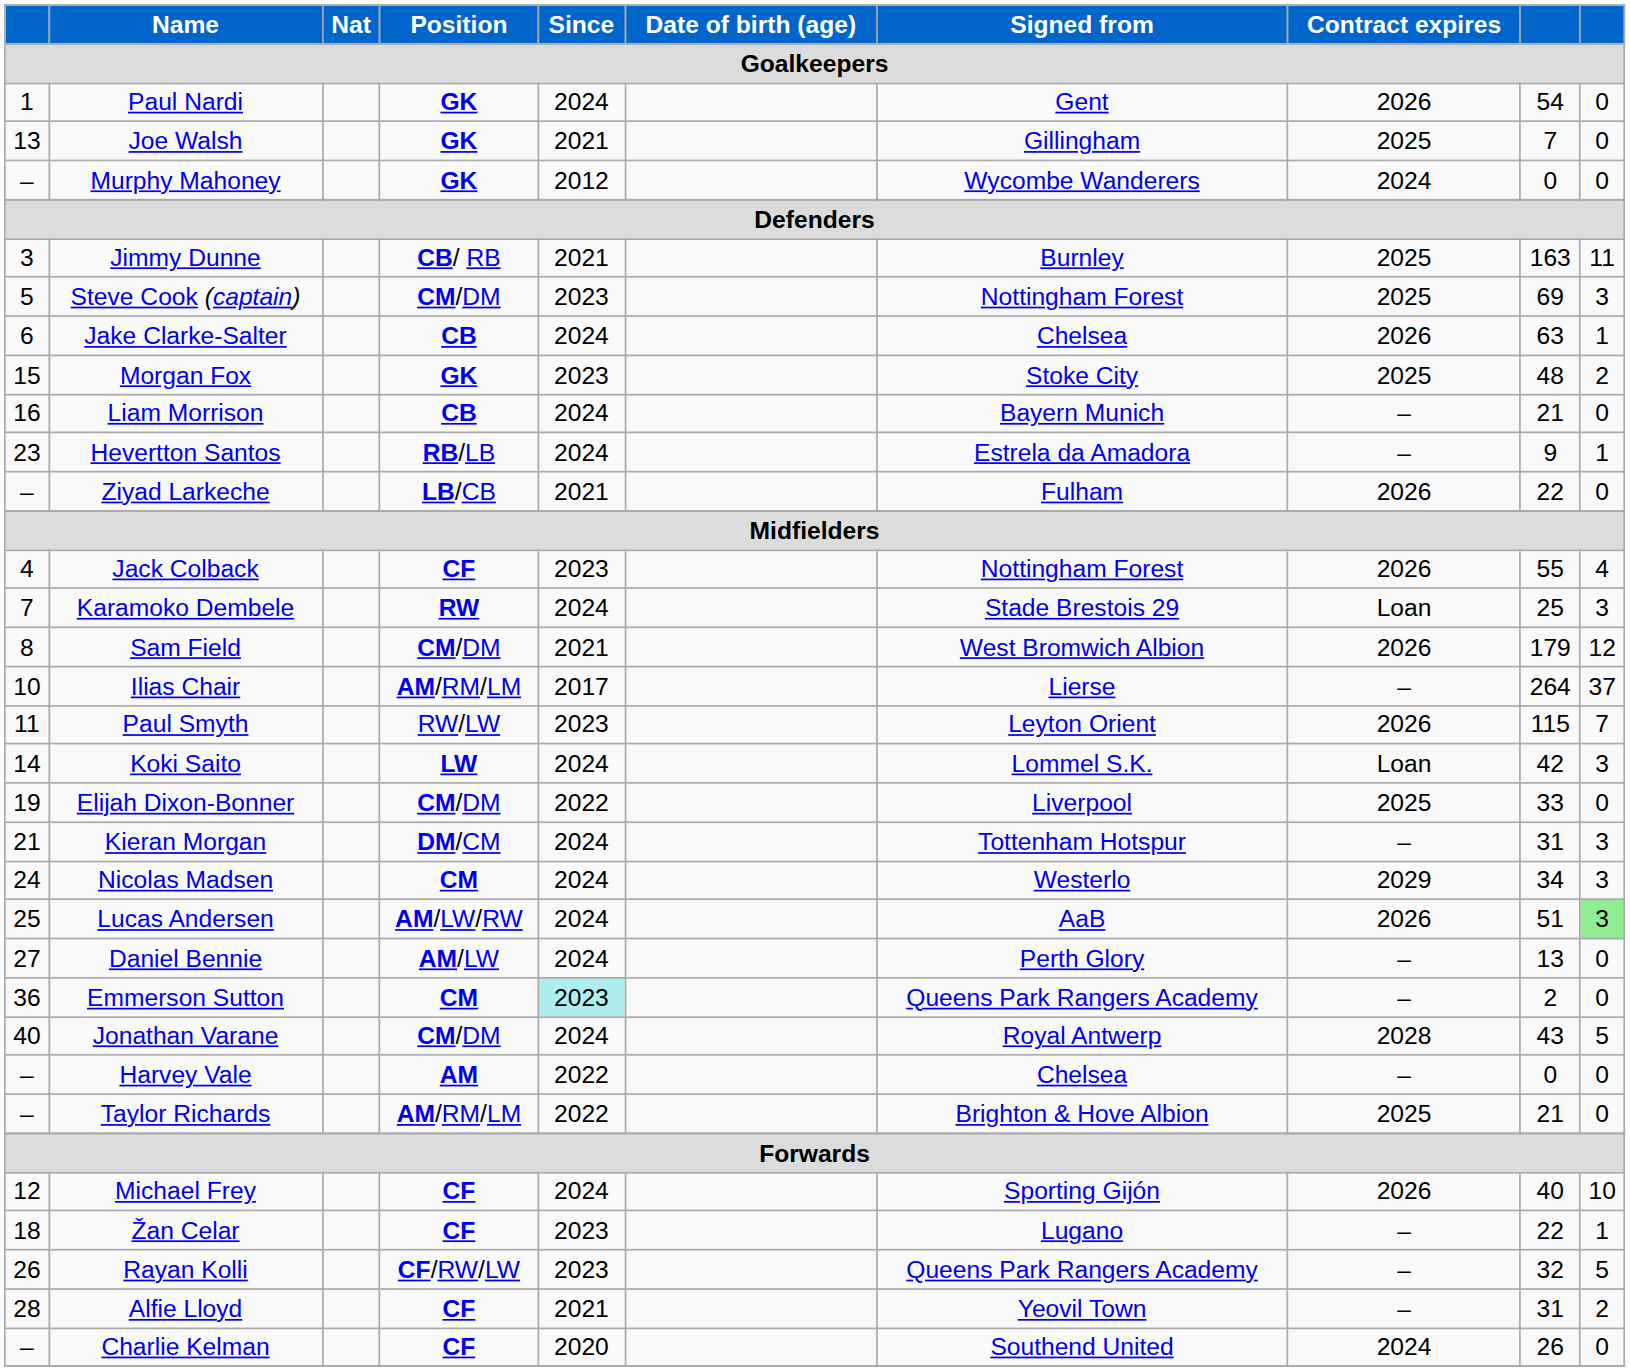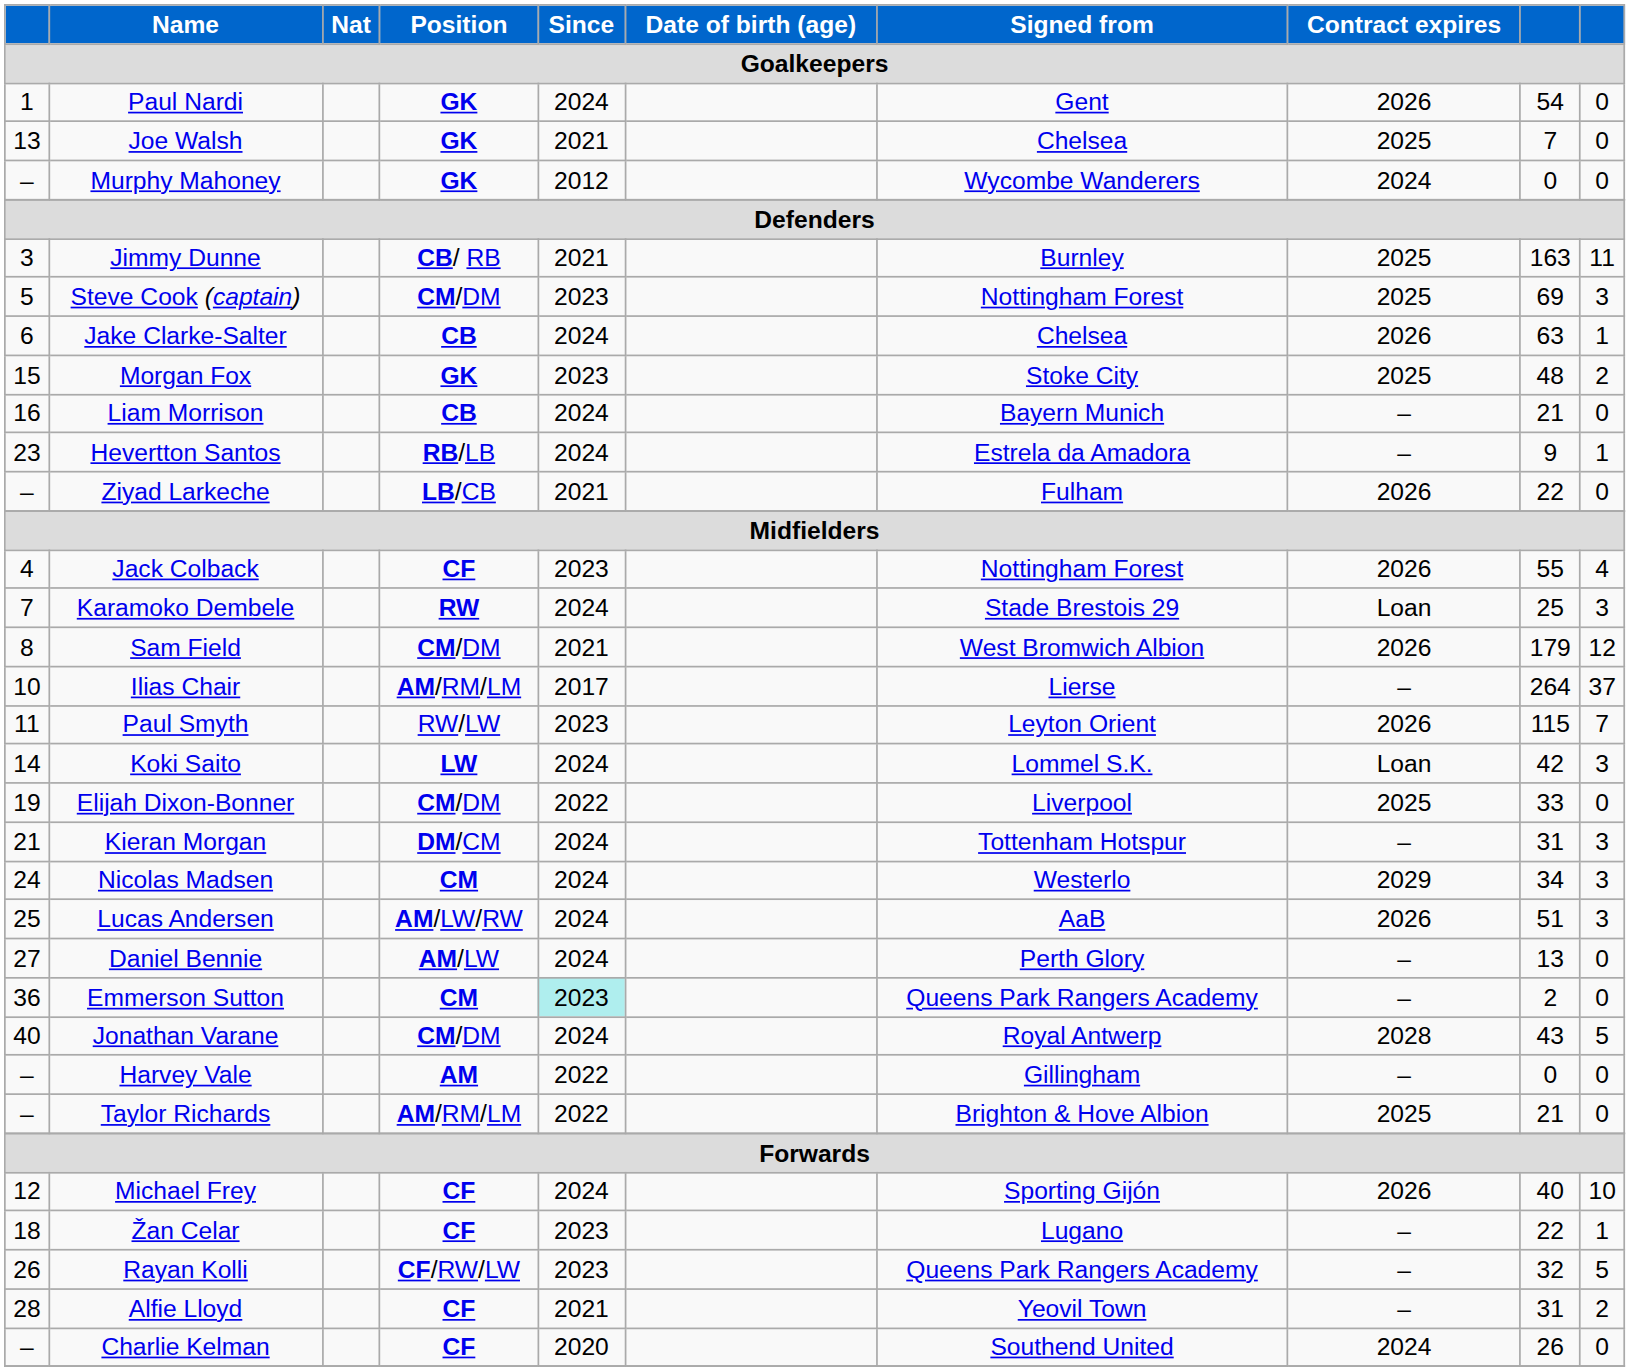 <table class="wikitable sortable" style="text-align:center; font-size:90%; width:75%;">
 <tr>
 <th style="background:#0066CC; color:#FFFFFF; text-align:center;"></th>
 <th style="background:#0066CC; color:#FFFFFF; text-align:center;">Name</th>
 <th style="background:#0066CC; color:#FFFFFF; text-align:center;">Nat</th>
 <th style="background:#0066CC; color:#FFFFFF; text-align:center;">Position</th>
 <th style="background:#0066CC; color:#FFFFFF; text-align:center;">Since</th>
 <th style="background:#0066CC; color:#FFFFFF; text-align:center;">Date of birth (age)</th>
 <th style="background:#0066CC; color:#FFFFFF; text-align:center;">Signed from</th>
 <th style="background:#0066CC; color:#FFFFFF; text-align:center;">Contract expires</th>
 <th style="background:#0066CC; color:#FFFFFF; text-align:center;"></th>
 <th style="background:#0066CC; color:#FFFFFF; text-align:center;"></th>
 </tr>
 <tr>
 <th colspan="10" style="background:#dcdcdc; text-align:center;">Goalkeepers</th>
 </tr>
 <tr>
 <td>1</td>
 <td><a href='#'>Paul Nardi</a></td>
 <td></td>
 <td><strong><a href='#'>GK</a></strong></td>
 <td>2024</td>
 <td></td>
 <td> <a href='#'>Gent</a></td>
 <td>2026</td>
 <td>54</td>
 <td>0</td>
 </tr>
 <tr>
 <td>13</td>
 <td><a href='#'>Joe Walsh</a></td>
 <td></td>
 <td><strong><a href='#'>GK</a></strong></td>
 <td>2021</td>
 <td></td>
-<td> <a href='#'>Gillingham</a></td>
+<td> <a href='#'>Chelsea</a></td>
 <td>2025</td>
 <td>7</td>
 <td>0</td>
 </tr>
 <tr>
 <td>–</td>
 <td><a href='#'>Murphy Mahoney</a></td>
 <td></td>
 <td><strong><a href='#'>GK</a></strong></td>
 <td>2012</td>
 <td></td>
 <td> <a href='#'>Wycombe Wanderers</a></td>
 <td>2024</td>
 <td>0</td>
 <td>0</td>
 </tr>
 <tr>
 </tr>
 <tr>
 <th colspan="10" style="background:#dcdcdc; text-align:center;">Defenders</th>
 </tr>
 <tr>
 <td>3</td>
 <td><a href='#'>Jimmy Dunne</a></td>
 <td></td>
 <td><strong><a href='#'>CB</a></strong>/ <a href='#'>RB</a></td>
 <td>2021</td>
 <td></td>
 <td> <a href='#'>Burnley</a></td>
 <td>2025</td>
 <td>163</td>
 <td>11</td>
 </tr>
 <tr>
 <td>5</td>
 <td><a href='#'>Steve Cook</a> <em>(<a href='#'>captain</a>)</em></td>
 <td></td>
 <td><strong><a href='#'>CM</a></strong>/<a href='#'>DM</a></td>
 <td>2023</td>
 <td></td>
 <td> <a href='#'>Nottingham Forest</a></td>
 <td>2025</td>
 <td>69</td>
 <td>3</td>
 </tr>
 <tr>
 <td>6</td>
 <td><a href='#'>Jake Clarke-Salter</a></td>
 <td></td>
 <td><strong><a href='#'>CB</a></strong></td>
 <td>2024</td>
 <td></td>
 <td> <a href='#'>Chelsea</a></td>
 <td>2026</td>
 <td>63</td>
 <td>1</td>
 </tr>
 <tr>
 <td>15</td>
 <td><a href='#'>Morgan Fox</a></td>
 <td></td>
 <td><strong><a href='#'>GK</a></strong></td>
 <td>2023</td>
 <td></td>
 <td> <a href='#'>Stoke City</a></td>
 <td>2025</td>
 <td>48</td>
 <td>2</td>
 </tr>
 <tr>
 <td>16</td>
 <td><a href='#'>Liam Morrison</a></td>
 <td></td>
 <td><strong><a href='#'>CB</a></strong></td>
 <td>2024</td>
 <td></td>
 <td> <a href='#'>Bayern Munich</a></td>
 <td>–</td>
 <td>21</td>
 <td>0</td>
 </tr>
 <tr>
 <td>23</td>
 <td><a href='#'>Hevertton Santos</a></td>
 <td></td>
 <td><strong><a href='#'>RB</a></strong>/<a href='#'>LB</a></td>
 <td>2024</td>
 <td></td>
 <td> <a href='#'>Estrela da Amadora</a></td>
 <td>–</td>
 <td>9</td>
 <td>1</td>
 </tr>
 <tr>
 <td>–</td>
 <td><a href='#'>Ziyad Larkeche</a></td>
 <td></td>
 <td><strong><a href='#'>LB</a></strong>/<a href='#'>CB</a></td>
 <td>2021</td>
 <td></td>
 <td> <a href='#'>Fulham</a></td>
 <td>2026</td>
 <td>22</td>
 <td>0</td>
 </tr>
 <tr>
 </tr>
 <tr>
 <th colspan="10" style="background:#dcdcdc; text-align:center;">Midfielders</th>
 </tr>
 <tr>
 <td>4</td>
 <td><a href='#'>Jack Colback</a></td>
 <td></td>
 <td><strong><a href='#'>CF</a></strong></td>
 <td>2023</td>
 <td></td>
 <td> <a href='#'>Nottingham Forest</a></td>
 <td>2026</td>
 <td>55</td>
 <td>4</td>
 </tr>
 <tr>
 <td>7</td>
 <td><a href='#'>Karamoko Dembele</a></td>
 <td></td>
 <td><strong><a href='#'>RW</a></strong></td>
 <td>2024</td>
 <td></td>
 <td> <a href='#'>Stade Brestois 29</a></td>
 <td>Loan</td>
 <td>25</td>
 <td>3</td>
 </tr>
 <tr>
 <td>8</td>
 <td><a href='#'>Sam Field</a></td>
 <td></td>
 <td><strong><a href='#'>CM</a></strong>/<a href='#'>DM</a></td>
 <td>2021</td>
 <td></td>
 <td> <a href='#'>West Bromwich Albion</a></td>
 <td>2026</td>
 <td>179</td>
 <td>12</td>
 </tr>
 <tr>
 <td>10</td>
 <td><a href='#'>Ilias Chair</a></td>
 <td></td>
 <td><strong><a href='#'>AM</a></strong>/<a href='#'>RM</a>/<a href='#'>LM</a></td>
 <td>2017</td>
 <td></td>
 <td> <a href='#'>Lierse</a></td>
 <td>–</td>
 <td>264</td>
 <td>37</td>
 </tr>
 <tr>
 <td>11</td>
 <td><a href='#'>Paul Smyth</a></td>
 <td></td>
 <td><a href='#'>RW</a>/<a href='#'>LW</a></td>
 <td>2023</td>
 <td></td>
 <td> <a href='#'>Leyton Orient</a></td>
 <td>2026</td>
 <td>115</td>
 <td>7</td>
 </tr>
 <tr>
 <td>14</td>
 <td><a href='#'>Koki Saito</a></td>
 <td></td>
 <td><strong><a href='#'>LW</a></strong></td>
 <td>2024</td>
 <td></td>
 <td> <a href='#'>Lommel S.K.</a></td>
 <td>Loan</td>
 <td>42</td>
 <td>3</td>
 </tr>
 <tr>
 <td>19</td>
 <td><a href='#'>Elijah Dixon-Bonner</a></td>
 <td></td>
 <td><strong><a href='#'>CM</a></strong>/<a href='#'>DM</a></td>
 <td>2022</td>
 <td></td>
 <td> <a href='#'>Liverpool</a></td>
 <td>2025</td>
 <td>33</td>
 <td>0</td>
 </tr>
 <tr>
 <td>21</td>
 <td><a href='#'>Kieran Morgan</a></td>
 <td></td>
 <td><strong><a href='#'>DM</a></strong>/<a href='#'>CM</a></td>
 <td>2024</td>
 <td></td>
 <td> <a href='#'>Tottenham Hotspur</a></td>
 <td>–</td>
 <td>31</td>
 <td>3</td>
 </tr>
 <tr>
 <td>24</td>
 <td><a href='#'>Nicolas Madsen</a></td>
 <td></td>
 <td><strong><a href='#'>CM</a></strong></td>
 <td>2024</td>
 <td></td>
 <td> <a href='#'>Westerlo</a></td>
 <td>2029</td>
 <td>34</td>
 <td>3</td>
 </tr>
 <tr>
 <td>25</td>
 <td><a href='#'>Lucas Andersen</a></td>
 <td></td>
 <td><strong><a href='#'>AM</a></strong>/<a href='#'>LW</a>/<a href='#'>RW</a></td>
 <td>2024</td>
 <td></td>
 <td> <a href='#'>AaB</a></td>
 <td>2026</td>
 <td>51</td>
-<td style="background: lightgreen;">3</td>
+<td>3</td>
 </tr>
 <tr>
 <td>27</td>
 <td><a href='#'>Daniel Bennie</a></td>
 <td></td>
 <td><strong><a href='#'>AM</a></strong>/<a href='#'>LW</a></td>
 <td>2024</td>
 <td></td>
 <td> <a href='#'>Perth Glory</a></td>
 <td>–</td>
 <td>13</td>
 <td>0</td>
 </tr>
 <tr>
 <td>36</td>
 <td><a href='#'>Emmerson Sutton</a></td>
 <td></td>
 <td><strong><a href='#'>CM</a></strong></td>
 <td style="background: paleturquoise;">2023</td>
 <td></td>
 <td> <a href='#'>Queens Park Rangers Academy</a></td>
 <td>–</td>
 <td>2</td>
 <td>0</td>
 </tr>
 <tr>
 <td>40</td>
 <td><a href='#'>Jonathan Varane</a></td>
 <td></td>
 <td><strong><a href='#'>CM</a></strong>/<a href='#'>DM</a></td>
 <td>2024</td>
 <td></td>
 <td> <a href='#'>Royal Antwerp</a></td>
 <td>2028</td>
 <td>43</td>
 <td>5</td>
 </tr>
 <tr>
 <td>–</td>
 <td><a href='#'>Harvey Vale</a></td>
 <td></td>
 <td><strong><a href='#'>AM</a></strong></td>
 <td>2022</td>
 <td></td>
-<td> <a href='#'>Chelsea</a></td>
+<td> <a href='#'>Gillingham</a></td>
 <td>–</td>
 <td>0</td>
 <td>0</td>
 </tr>
 <tr>
 <td>–</td>
 <td><a href='#'>Taylor Richards</a></td>
 <td></td>
 <td><strong><a href='#'>AM</a></strong>/<a href='#'>RM</a>/<a href='#'>LM</a></td>
 <td>2022</td>
 <td></td>
 <td> <a href='#'>Brighton & Hove Albion</a></td>
 <td>2025</td>
 <td>21</td>
 <td>0</td>
 </tr>
 <tr>
 </tr>
 <tr>
 <th colspan="10" style="background:#dcdcdc; text-align:center;">Forwards</th>
 </tr>
 <tr>
 <td>12</td>
 <td><a href='#'>Michael Frey</a></td>
 <td></td>
 <td><strong><a href='#'>CF</a></strong></td>
 <td>2024</td>
 <td></td>
 <td> <a href='#'>Sporting Gijón</a></td>
 <td>2026</td>
 <td>40</td>
 <td>10</td>
 </tr>
 <tr>
 <td>18</td>
 <td><a href='#'>Žan Celar</a></td>
 <td></td>
 <td><strong><a href='#'>CF</a></strong></td>
 <td>2023</td>
 <td></td>
 <td> <a href='#'>Lugano</a></td>
 <td>–</td>
 <td>22</td>
 <td>1</td>
 </tr>
 <tr>
 <td>26</td>
 <td><a href='#'>Rayan Kolli</a></td>
 <td></td>
 <td><strong><a href='#'>CF</a></strong>/<a href='#'>RW</a>/<a href='#'>LW</a></td>
 <td>2023</td>
 <td></td>
 <td> <a href='#'>Queens Park Rangers Academy</a></td>
 <td>–</td>
 <td>32</td>
 <td>5</td>
 </tr>
 <tr>
 <td>28</td>
 <td><a href='#'>Alfie Lloyd</a></td>
 <td></td>
 <td><strong><a href='#'>CF</a></strong></td>
 <td>2021</td>
 <td></td>
 <td> <a href='#'>Yeovil Town</a></td>
 <td>–</td>
 <td>31</td>
 <td>2</td>
 </tr>
 <tr>
 <td>–</td>
 <td><a href='#'>Charlie Kelman</a></td>
 <td></td>
 <td><strong><a href='#'>CF</a></strong></td>
 <td>2020</td>
 <td></td>
 <td> <a href='#'>Southend United</a></td>
 <td>2024</td>
 <td>26</td>
 <td>0</td>
 </tr>
 <tr>
 </tr>
 </table>
